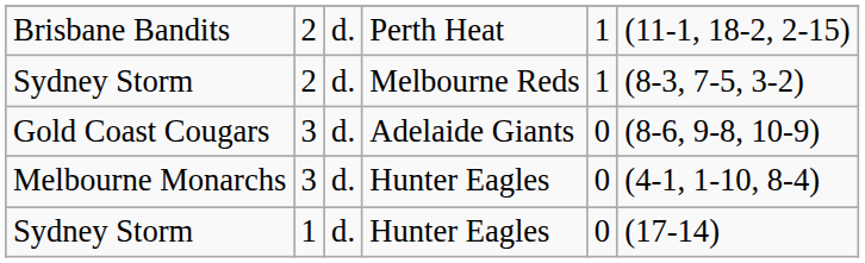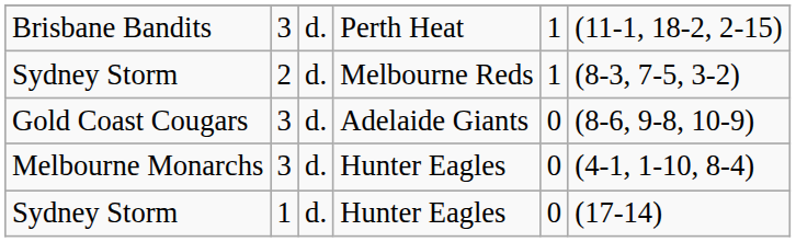 <table class="wikitable">
 <tr>
 </tr>
 <tr>
 <td>Brisbane Bandits</td>
-<td>2</td>
+<td>3</td>
 <td>d.</td>
 <td>Perth Heat</td>
 <td>1</td>
 <td>(11-1, 18-2, 2-15)</td>
 </tr>
 <tr>
 <td>Sydney Storm</td>
 <td>2</td>
 <td>d.</td>
 <td>Melbourne Reds</td>
 <td>1</td>
 <td>(8-3, 7-5, 3-2)</td>
 </tr>
 <tr>
 <td>Gold Coast Cougars</td>
 <td>3</td>
 <td>d.</td>
 <td>Adelaide Giants</td>
 <td>0</td>
 <td>(8-6, 9-8, 10-9)</td>
 </tr>
 <tr>
 <td>Melbourne Monarchs</td>
 <td>3</td>
 <td>d.</td>
 <td>Hunter Eagles</td>
 <td>0</td>
 <td>(4-1, 1-10, 8-4)</td>
 </tr>
 <tr>
 <td>Sydney Storm</td>
 <td>1</td>
 <td>d.</td>
 <td>Hunter Eagles</td>
 <td>0</td>
 <td>(17-14)</td>
 </tr>
 </table>
